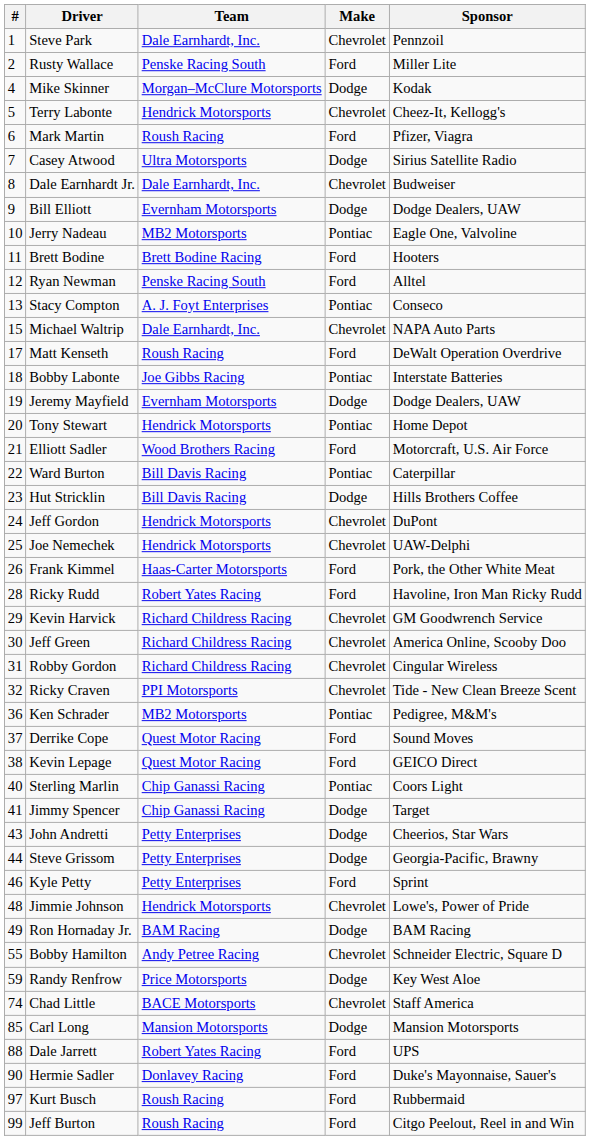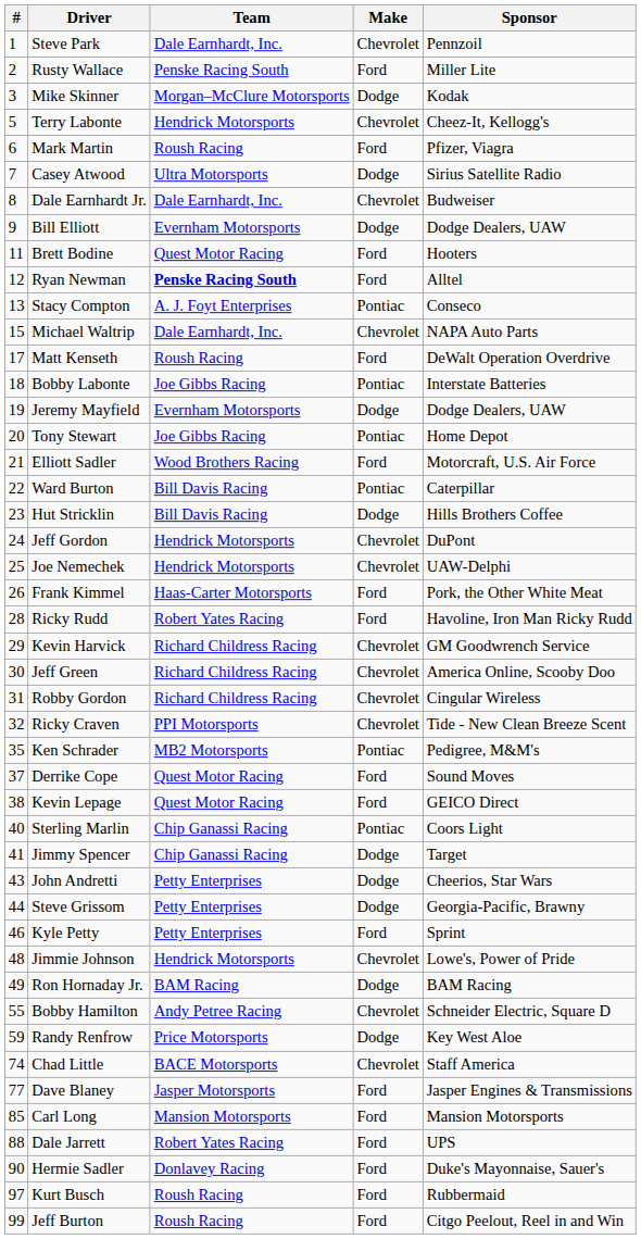 <table class="wikitable sortable" style="font-size:95%">
 <tr>
 <th>#</th>
 <th>Driver</th>
 <th>Team</th>
 <th>Make</th>
 <th>Sponsor</th>
 </tr>
 <tr>
 <td>1</td>
 <td>Steve Park</td>
 <td><a href='#'>Dale Earnhardt, Inc.</a></td>
 <td>Chevrolet</td>
 <td>Pennzoil</td>
 </tr>
 <tr>
 <td>2</td>
 <td>Rusty Wallace</td>
 <td><a href='#'>Penske Racing South</a></td>
 <td>Ford</td>
 <td>Miller Lite</td>
 </tr>
 <tr>
-<td>4</td>
+<td>3</td>
 <td>Mike Skinner</td>
 <td><a href='#'>Morgan–McClure Motorsports</a></td>
 <td>Dodge</td>
 <td>Kodak</td>
 </tr>
 <tr>
 <td>5</td>
 <td>Terry Labonte</td>
 <td><a href='#'>Hendrick Motorsports</a></td>
 <td>Chevrolet</td>
 <td>Cheez-It, Kellogg's</td>
 </tr>
 <tr>
 <td>6</td>
 <td>Mark Martin</td>
 <td><a href='#'>Roush Racing</a></td>
 <td>Ford</td>
 <td>Pfizer, Viagra</td>
 </tr>
 <tr>
 <td>7</td>
 <td>Casey Atwood</td>
 <td><a href='#'>Ultra Motorsports</a></td>
 <td>Dodge</td>
 <td>Sirius Satellite Radio</td>
 </tr>
 <tr>
 <td>8</td>
 <td>Dale Earnhardt Jr.</td>
 <td><a href='#'>Dale Earnhardt, Inc.</a></td>
 <td>Chevrolet</td>
 <td>Budweiser</td>
 </tr>
 <tr>
 <td>9</td>
 <td>Bill Elliott</td>
 <td><a href='#'>Evernham Motorsports</a></td>
 <td>Dodge</td>
 <td>Dodge Dealers, UAW</td>
 </tr>
 <tr>
-<td>10</td>
-<td>Jerry Nadeau</td>
-<td><a href='#'>MB2 Motorsports</a></td>
-<td>Pontiac</td>
-<td>Eagle One, Valvoline</td>
-</tr>
-<tr>
 <td>11</td>
 <td>Brett Bodine</td>
-<td><a href='#'>Brett Bodine Racing</a></td>
+<td><a href='#'>Quest Motor Racing</a></td>
 <td>Ford</td>
 <td>Hooters</td>
 </tr>
 <tr>
 <td>12</td>
 <td>Ryan Newman</td>
-<td><a href='#'>Penske Racing South</a></td>
+<td><strong><a href='#'>Penske Racing South</a></strong></td>
 <td>Ford</td>
 <td>Alltel</td>
 </tr>
 <tr>
 <td>13</td>
 <td>Stacy Compton</td>
 <td><a href='#'>A. J. Foyt Enterprises</a></td>
 <td>Pontiac</td>
 <td>Conseco</td>
 </tr>
 <tr>
 <td>15</td>
 <td>Michael Waltrip</td>
 <td><a href='#'>Dale Earnhardt, Inc.</a></td>
 <td>Chevrolet</td>
 <td>NAPA Auto Parts</td>
 </tr>
 <tr>
 <td>17</td>
 <td>Matt Kenseth</td>
 <td><a href='#'>Roush Racing</a></td>
 <td>Ford</td>
 <td>DeWalt Operation Overdrive</td>
 </tr>
 <tr>
 <td>18</td>
 <td>Bobby Labonte</td>
 <td><a href='#'>Joe Gibbs Racing</a></td>
 <td>Pontiac</td>
 <td>Interstate Batteries</td>
 </tr>
 <tr>
 <td>19</td>
 <td>Jeremy Mayfield</td>
 <td><a href='#'>Evernham Motorsports</a></td>
 <td>Dodge</td>
 <td>Dodge Dealers, UAW</td>
 </tr>
 <tr>
 <td>20</td>
 <td>Tony Stewart</td>
-<td><a href='#'>Hendrick Motorsports</a></td>
+<td><a href='#'>Joe Gibbs Racing</a></td>
 <td>Pontiac</td>
 <td>Home Depot</td>
 </tr>
 <tr>
 <td>21</td>
 <td>Elliott Sadler</td>
 <td><a href='#'>Wood Brothers Racing</a></td>
 <td>Ford</td>
 <td>Motorcraft, U.S. Air Force</td>
 </tr>
 <tr>
 <td>22</td>
 <td>Ward Burton</td>
 <td><a href='#'>Bill Davis Racing</a></td>
 <td>Pontiac</td>
 <td>Caterpillar</td>
 </tr>
 <tr>
 <td>23</td>
 <td>Hut Stricklin</td>
 <td><a href='#'>Bill Davis Racing</a></td>
 <td>Dodge</td>
 <td>Hills Brothers Coffee</td>
 </tr>
 <tr>
 <td>24</td>
 <td>Jeff Gordon</td>
 <td><a href='#'>Hendrick Motorsports</a></td>
 <td>Chevrolet</td>
 <td>DuPont</td>
 </tr>
 <tr>
 <td>25</td>
 <td>Joe Nemechek</td>
 <td><a href='#'>Hendrick Motorsports</a></td>
 <td>Chevrolet</td>
 <td>UAW-Delphi</td>
 </tr>
 <tr>
 <td>26</td>
 <td>Frank Kimmel</td>
 <td><a href='#'>Haas-Carter Motorsports</a></td>
 <td>Ford</td>
 <td>Pork, the Other White Meat</td>
 </tr>
 <tr>
 <td>28</td>
 <td>Ricky Rudd</td>
 <td><a href='#'>Robert Yates Racing</a></td>
 <td>Ford</td>
 <td>Havoline, Iron Man Ricky Rudd</td>
 </tr>
 <tr>
 <td>29</td>
 <td>Kevin Harvick</td>
 <td><a href='#'>Richard Childress Racing</a></td>
 <td>Chevrolet</td>
 <td>GM Goodwrench Service</td>
 </tr>
 <tr>
 <td>30</td>
 <td>Jeff Green</td>
 <td><a href='#'>Richard Childress Racing</a></td>
 <td>Chevrolet</td>
 <td>America Online, Scooby Doo</td>
 </tr>
 <tr>
 <td>31</td>
 <td>Robby Gordon</td>
 <td><a href='#'>Richard Childress Racing</a></td>
 <td>Chevrolet</td>
 <td>Cingular Wireless</td>
 </tr>
 <tr>
 <td>32</td>
 <td>Ricky Craven</td>
 <td><a href='#'>PPI Motorsports</a></td>
 <td>Chevrolet</td>
 <td>Tide - New Clean Breeze Scent</td>
 </tr>
 <tr>
-<td>36</td>
+<td>35</td>
 <td>Ken Schrader</td>
 <td><a href='#'>MB2 Motorsports</a></td>
 <td>Pontiac</td>
 <td>Pedigree, M&M's</td>
 </tr>
 <tr>
 <td>37</td>
 <td>Derrike Cope</td>
 <td><a href='#'>Quest Motor Racing</a></td>
 <td>Ford</td>
 <td>Sound Moves</td>
 </tr>
 <tr>
 <td>38</td>
 <td>Kevin Lepage</td>
 <td><a href='#'>Quest Motor Racing</a></td>
 <td>Ford</td>
 <td>GEICO Direct</td>
 </tr>
 <tr>
 <td>40</td>
 <td>Sterling Marlin</td>
 <td><a href='#'>Chip Ganassi Racing</a></td>
 <td>Pontiac</td>
 <td>Coors Light</td>
 </tr>
 <tr>
 <td>41</td>
 <td>Jimmy Spencer</td>
 <td><a href='#'>Chip Ganassi Racing</a></td>
 <td>Dodge</td>
 <td>Target</td>
 </tr>
 <tr>
 <td>43</td>
 <td>John Andretti</td>
 <td><a href='#'>Petty Enterprises</a></td>
 <td>Dodge</td>
 <td>Cheerios, Star Wars</td>
 </tr>
 <tr>
 <td>44</td>
 <td>Steve Grissom</td>
 <td><a href='#'>Petty Enterprises</a></td>
 <td>Dodge</td>
 <td>Georgia-Pacific, Brawny</td>
 </tr>
 <tr>
 <td>46</td>
 <td>Kyle Petty</td>
 <td><a href='#'>Petty Enterprises</a></td>
 <td>Ford</td>
 <td>Sprint</td>
 </tr>
 <tr>
 <td>48</td>
 <td>Jimmie Johnson</td>
 <td><a href='#'>Hendrick Motorsports</a></td>
 <td>Chevrolet</td>
 <td>Lowe's, Power of Pride</td>
 </tr>
 <tr>
 <td>49</td>
 <td>Ron Hornaday Jr.</td>
 <td><a href='#'>BAM Racing</a></td>
 <td>Dodge</td>
 <td>BAM Racing</td>
 </tr>
 <tr>
 <td>55</td>
 <td>Bobby Hamilton</td>
 <td><a href='#'>Andy Petree Racing</a></td>
 <td>Chevrolet</td>
 <td>Schneider Electric, Square D</td>
 </tr>
 <tr>
 <td>59</td>
 <td>Randy Renfrow</td>
 <td><a href='#'>Price Motorsports</a></td>
 <td>Dodge</td>
 <td>Key West Aloe</td>
 </tr>
 <tr>
 <td>74</td>
 <td>Chad Little</td>
 <td><a href='#'>BACE Motorsports</a></td>
 <td>Chevrolet</td>
 <td>Staff America</td>
 </tr>
 <tr>
+<td>77</td>
+<td>Dave Blaney</td>
+<td><a href='#'>Jasper Motorsports</a></td>
+<td>Ford</td>
+<td>Jasper Engines & Transmissions</td>
+</tr>
+<tr>
 <td>85</td>
 <td>Carl Long</td>
 <td><a href='#'>Mansion Motorsports</a></td>
-<td>Dodge</td>
+<td>Ford</td>
 <td>Mansion Motorsports</td>
 </tr>
 <tr>
 <td>88</td>
 <td>Dale Jarrett</td>
 <td><a href='#'>Robert Yates Racing</a></td>
 <td>Ford</td>
 <td>UPS</td>
 </tr>
 <tr>
 <td>90</td>
 <td>Hermie Sadler</td>
 <td><a href='#'>Donlavey Racing</a></td>
 <td>Ford</td>
 <td>Duke's Mayonnaise, Sauer's</td>
 </tr>
 <tr>
 <td>97</td>
 <td>Kurt Busch</td>
 <td><a href='#'>Roush Racing</a></td>
 <td>Ford</td>
 <td>Rubbermaid</td>
 </tr>
 <tr>
 <td>99</td>
 <td>Jeff Burton</td>
 <td><a href='#'>Roush Racing</a></td>
 <td>Ford</td>
 <td>Citgo Peelout, Reel in and Win</td>
 </tr>
 </table>
